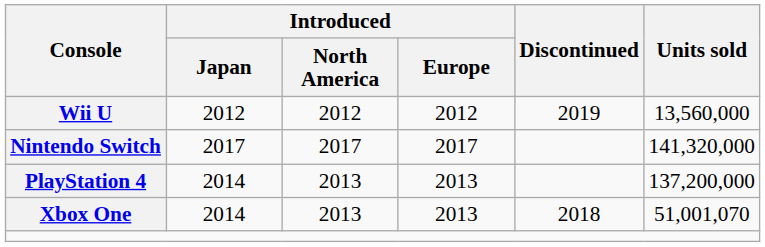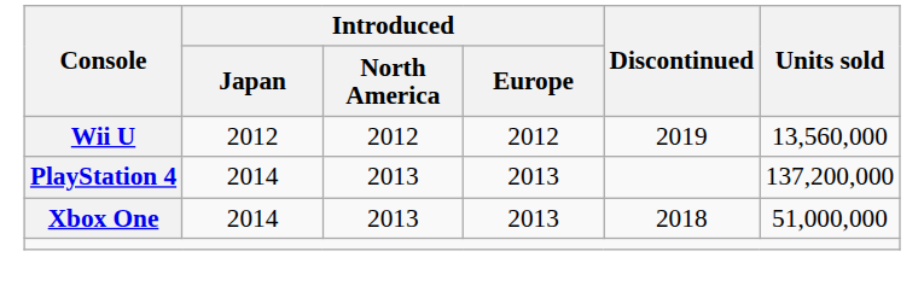 <table class="wikitable" style="margin: 1em auto 1em auto;">
 <tr>
 <th rowspan="2">Console</th>
 <th colspan="3">Introduced</th>
 <th rowspan="2">Discontinued</th>
 <th rowspan="2">Units sold</th>
 </tr>
 <tr>
 <th style="width:5em;">Japan</th>
 <th style="width:5em;">North America</th>
 <th style="width:5em;">Europe</th>
 </tr>
 <tr style="text-align: center;">
 <th><a href='#'>Wii U</a></th>
 <td>2012</td>
 <td>2012</td>
 <td>2012</td>
 <td>2019</td>
 <td>13,560,000</td>
 </tr>
 <tr style="text-align: center;">
-<th><a href='#'>Nintendo Switch</a></th>
-<td>2017</td>
-<td>2017</td>
-<td>2017</td>
-<td></td>
-<td>141,320,000</td>
-</tr>
-<tr style="text-align: center;">
 <th><a href='#'>PlayStation 4</a></th>
 <td>2014</td>
 <td>2013</td>
 <td>2013</td>
 <td></td>
 <td>137,200,000</td>
 </tr>
 <tr style="text-align: center;">
 <th><a href='#'>Xbox One</a></th>
 <td>2014</td>
 <td>2013</td>
 <td>2013</td>
 <td>2018</td>
-<td>51,001,070</td>
+<td>51,000,000</td>
 </tr>
 <tr>
 <td colspan="6"></td>
 </tr>
 </table>
